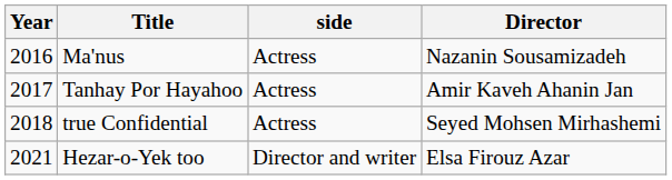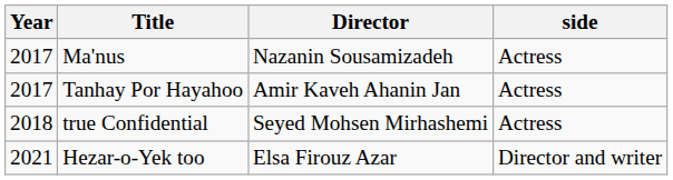 <table class="wikitable sortable">
 <tr>
 <th><span>Year</span></th>
 <th><span>Title</span></th>
+<th><span>Director</span></th>
 <th><span>side</span></th>
-<th><span>Director</span></th>
 </tr>
 <tr>
-<td>2016</td>
+<td>2017</td>
 <td>Ma'nus</td>
+<td>Nazanin Sousamizadeh</td>
 <td>Actress</td>
-<td>Nazanin Sousamizadeh</td>
 </tr>
 <tr>
 <td>2017</td>
 <td>Tanhay Por Hayahoo</td>
+<td>Amir Kaveh Ahanin Jan</td>
 <td>Actress</td>
-<td>Amir Kaveh Ahanin Jan</td>
 </tr>
 <tr>
 <td>2018</td>
 <td>true Confidential</td>
+<td>Seyed Mohsen Mirhashemi</td>
 <td>Actress</td>
-<td>Seyed Mohsen Mirhashemi</td>
 </tr>
 <tr>
 <td>2021</td>
 <td>Hezar-o-Yek too</td>
+<td>Elsa Firouz Azar</td>
 <td>Director and writer</td>
-<td>Elsa Firouz Azar</td>
 </tr>
 </table>
